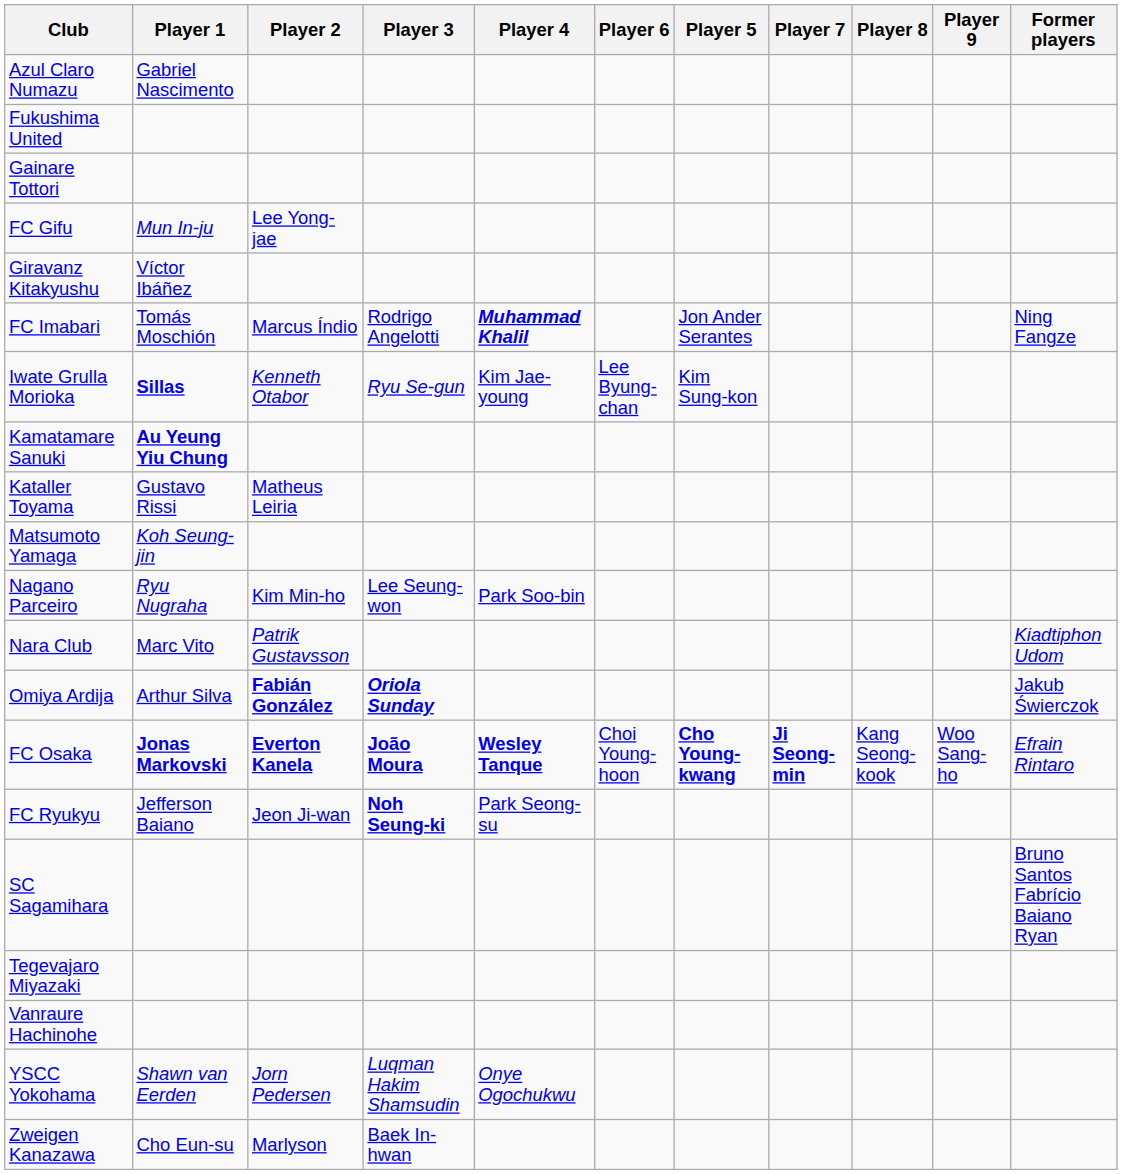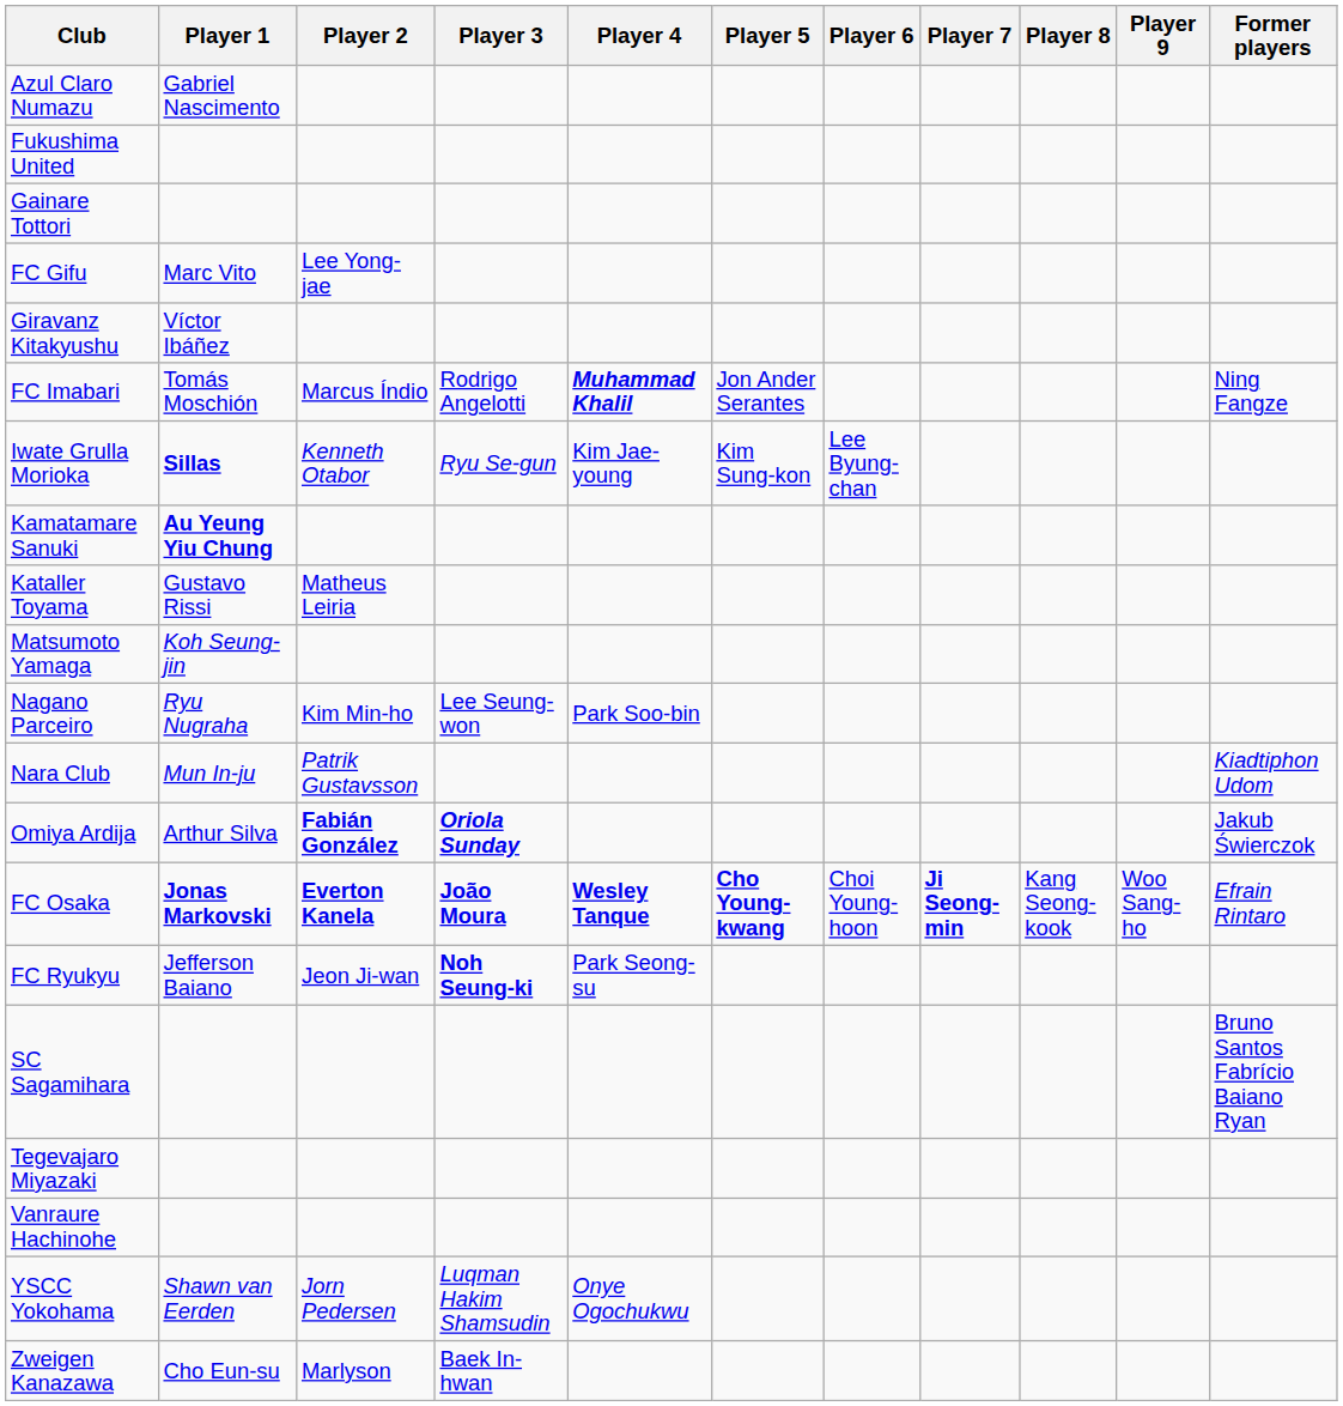 <table class="wikitable sortable" style="font-size:90%;">
 <tr>
 <th width="200">Club</th>
 <th width="160">Player 1</th>
 <th width="160">Player 2</th>
 <th width="160">Player 3</th>
 <th width="160">Player 4</th>
+<th width="160">Player 5</th>
 <th width="160">Player 6</th>
-<th width="160">Player 5</th>
 <th width="160">Player 7</th>
 <th width="160">Player 8</th>
 <th width="160">Player 9</th>
 <th width="160">Former players</th>
 </tr>
 <tr>
 <td><a href='#'>Azul Claro Numazu</a></td>
 <td> <a href='#'>Gabriel Nascimento</a></td>
 <td></td>
 <td></td>
 <td></td>
 <td></td>
 <td></td>
 <td></td>
 <td></td>
 <td></td>
 <td></td>
 </tr>
 <tr>
 <td><a href='#'>Fukushima United</a></td>
 <td></td>
 <td></td>
 <td></td>
 <td></td>
 <td></td>
 <td></td>
 <td></td>
 <td></td>
 <td></td>
 <td></td>
 </tr>
 <tr>
 <td><a href='#'>Gainare Tottori</a></td>
 <td></td>
 <td></td>
 <td></td>
 <td></td>
 <td></td>
 <td></td>
 <td></td>
 <td></td>
 <td></td>
 <td></td>
 </tr>
 <tr>
 <td><a href='#'>FC Gifu</a></td>
-<td> <em><a href='#'>Mun In-ju</a></em></td>
+<td> <a href='#'>Marc Vito</a></td>
 <td> <a href='#'>Lee Yong-jae</a></td>
 <td></td>
 <td></td>
 <td></td>
 <td></td>
 <td></td>
 <td></td>
 <td></td>
 <td></td>
 </tr>
 <tr>
 <td><a href='#'>Giravanz Kitakyushu</a></td>
 <td> <a href='#'>Víctor Ibáñez</a></td>
 <td></td>
 <td></td>
 <td></td>
 <td></td>
 <td></td>
 <td></td>
 <td></td>
 <td></td>
 <td></td>
 </tr>
 <tr>
 <td><a href='#'>FC Imabari</a></td>
 <td> <a href='#'>Tomás Moschión</a></td>
 <td> <a href='#'>Marcus Índio</a></td>
 <td> <a href='#'>Rodrigo Angelotti</a></td>
 <td> <strong><em><a href='#'>Muhammad Khalil</a></em></strong></td>
+<td> <a href='#'>Jon Ander Serantes</a></td>
 <td></td>
-<td> <a href='#'>Jon Ander Serantes</a></td>
 <td></td>
 <td></td>
 <td></td>
 <td> <a href='#'>Ning Fangze</a></td>
 </tr>
 <tr>
 <td><a href='#'>Iwate Grulla Morioka</a></td>
 <td> <strong><a href='#'>Sillas</a></strong></td>
 <td> <em><a href='#'>Kenneth Otabor</a></em></td>
 <td> <em><a href='#'>Ryu Se-gun</a></em></td>
 <td> <a href='#'>Kim Jae-young</a></td>
+<td> <a href='#'>Kim Sung-kon</a></td>
 <td> <a href='#'>Lee Byung-chan</a></td>
-<td> <a href='#'>Kim Sung-kon</a></td>
 <td></td>
 <td></td>
 <td></td>
 <td></td>
 </tr>
 <tr>
 <td><a href='#'>Kamatamare Sanuki</a></td>
 <td> <strong><a href='#'>Au Yeung Yiu Chung</a></strong></td>
 <td></td>
 <td></td>
 <td></td>
 <td></td>
 <td></td>
 <td></td>
 <td></td>
 <td></td>
 <td></td>
 </tr>
 <tr>
 <td><a href='#'>Kataller Toyama</a></td>
 <td> <a href='#'>Gustavo Rissi</a></td>
 <td> <a href='#'>Matheus Leiria</a></td>
 <td></td>
 <td></td>
 <td></td>
 <td></td>
 <td></td>
 <td></td>
 <td></td>
 <td></td>
 </tr>
 <tr>
 <td><a href='#'>Matsumoto Yamaga</a></td>
 <td> <em><a href='#'>Koh Seung-jin</a></em></td>
 <td></td>
 <td></td>
 <td></td>
 <td></td>
 <td></td>
 <td></td>
 <td></td>
 <td></td>
 <td></td>
 </tr>
 <tr>
 <td><a href='#'>Nagano Parceiro</a></td>
 <td> <em><a href='#'>Ryu Nugraha</a></em></td>
 <td> <a href='#'>Kim Min-ho</a></td>
 <td> <a href='#'>Lee Seung-won</a></td>
 <td> <a href='#'>Park Soo-bin</a></td>
 <td></td>
 <td></td>
 <td></td>
 <td></td>
 <td></td>
 <td></td>
 </tr>
 <tr>
 <td><a href='#'>Nara Club</a></td>
-<td> <a href='#'>Marc Vito</a></td>
+<td> <em><a href='#'>Mun In-ju</a></em></td>
 <td> <em><a href='#'>Patrik Gustavsson</a></em></td>
 <td></td>
 <td></td>
 <td></td>
 <td></td>
 <td></td>
 <td></td>
 <td></td>
 <td> <em><a href='#'>Kiadtiphon Udom</a></em></td>
 </tr>
 <tr>
 <td><a href='#'>Omiya Ardija</a></td>
 <td> <a href='#'>Arthur Silva</a></td>
 <td> <strong><a href='#'>Fabián González</a></strong></td>
 <td> <strong><em><a href='#'>Oriola Sunday</a></em></strong></td>
 <td></td>
 <td></td>
 <td></td>
 <td></td>
 <td></td>
 <td></td>
 <td> <a href='#'>Jakub Świerczok</a></td>
 </tr>
 <tr>
 <td><a href='#'>FC Osaka</a></td>
 <td> <strong><a href='#'>Jonas Markovski</a></strong></td>
 <td> <strong><a href='#'>Everton Kanela</a></strong></td>
 <td> <strong><a href='#'>João Moura</a></strong></td>
 <td> <strong><a href='#'>Wesley Tanque</a></strong></td>
+<td> <strong><a href='#'>Cho Young-kwang</a></strong></td>
 <td> <a href='#'>Choi Young-hoon</a></td>
-<td> <strong><a href='#'>Cho Young-kwang</a></strong></td>
 <td> <strong><a href='#'>Ji Seong-min</a></strong></td>
 <td> <a href='#'>Kang Seong-kook</a></td>
 <td> <a href='#'>Woo Sang-ho</a></td>
 <td> <em><a href='#'>Efrain Rintaro</a></em></td>
 </tr>
 <tr>
 <td><a href='#'>FC Ryukyu</a></td>
 <td> <a href='#'>Jefferson Baiano</a></td>
 <td> <a href='#'>Jeon Ji-wan</a></td>
 <td> <strong><a href='#'>Noh Seung-ki</a></strong></td>
 <td> <a href='#'>Park Seong-su</a></td>
 <td></td>
 <td></td>
 <td></td>
 <td></td>
 <td></td>
 <td></td>
 </tr>
 <tr>
 <td><a href='#'>SC Sagamihara</a></td>
 <td></td>
 <td></td>
 <td></td>
 <td></td>
 <td></td>
 <td></td>
 <td></td>
 <td></td>
 <td></td>
 <td> <a href='#'>Bruno Santos</a><br> <a href='#'>Fabrício Baiano</a><br> <a href='#'>Ryan</a></td>
 </tr>
 <tr>
 <td><a href='#'>Tegevajaro Miyazaki</a></td>
 <td></td>
 <td></td>
 <td></td>
 <td></td>
 <td></td>
 <td></td>
 <td></td>
 <td></td>
 <td></td>
 <td></td>
 </tr>
 <tr>
 <td><a href='#'>Vanraure Hachinohe</a></td>
 <td></td>
 <td></td>
 <td></td>
 <td></td>
 <td></td>
 <td></td>
 <td></td>
 <td></td>
 <td></td>
 <td></td>
 </tr>
 <tr>
 <td><a href='#'>YSCC Yokohama</a></td>
 <td> <em><a href='#'>Shawn van Eerden</a></em></td>
 <td> <em><a href='#'>Jorn Pedersen</a></em></td>
 <td> <em><a href='#'>Luqman Hakim Shamsudin</a></em></td>
 <td> <em><a href='#'>Onye Ogochukwu</a></em></td>
 <td></td>
 <td></td>
 <td></td>
 <td></td>
 <td></td>
 <td></td>
 </tr>
 <tr>
 <td><a href='#'>Zweigen Kanazawa</a></td>
 <td> <a href='#'>Cho Eun-su</a></td>
 <td> <a href='#'>Marlyson</a></td>
 <td> <a href='#'>Baek In-hwan</a></td>
 <td></td>
 <td></td>
 <td></td>
 <td></td>
 <td></td>
 <td></td>
 <td></td>
 </tr>
 </table>
